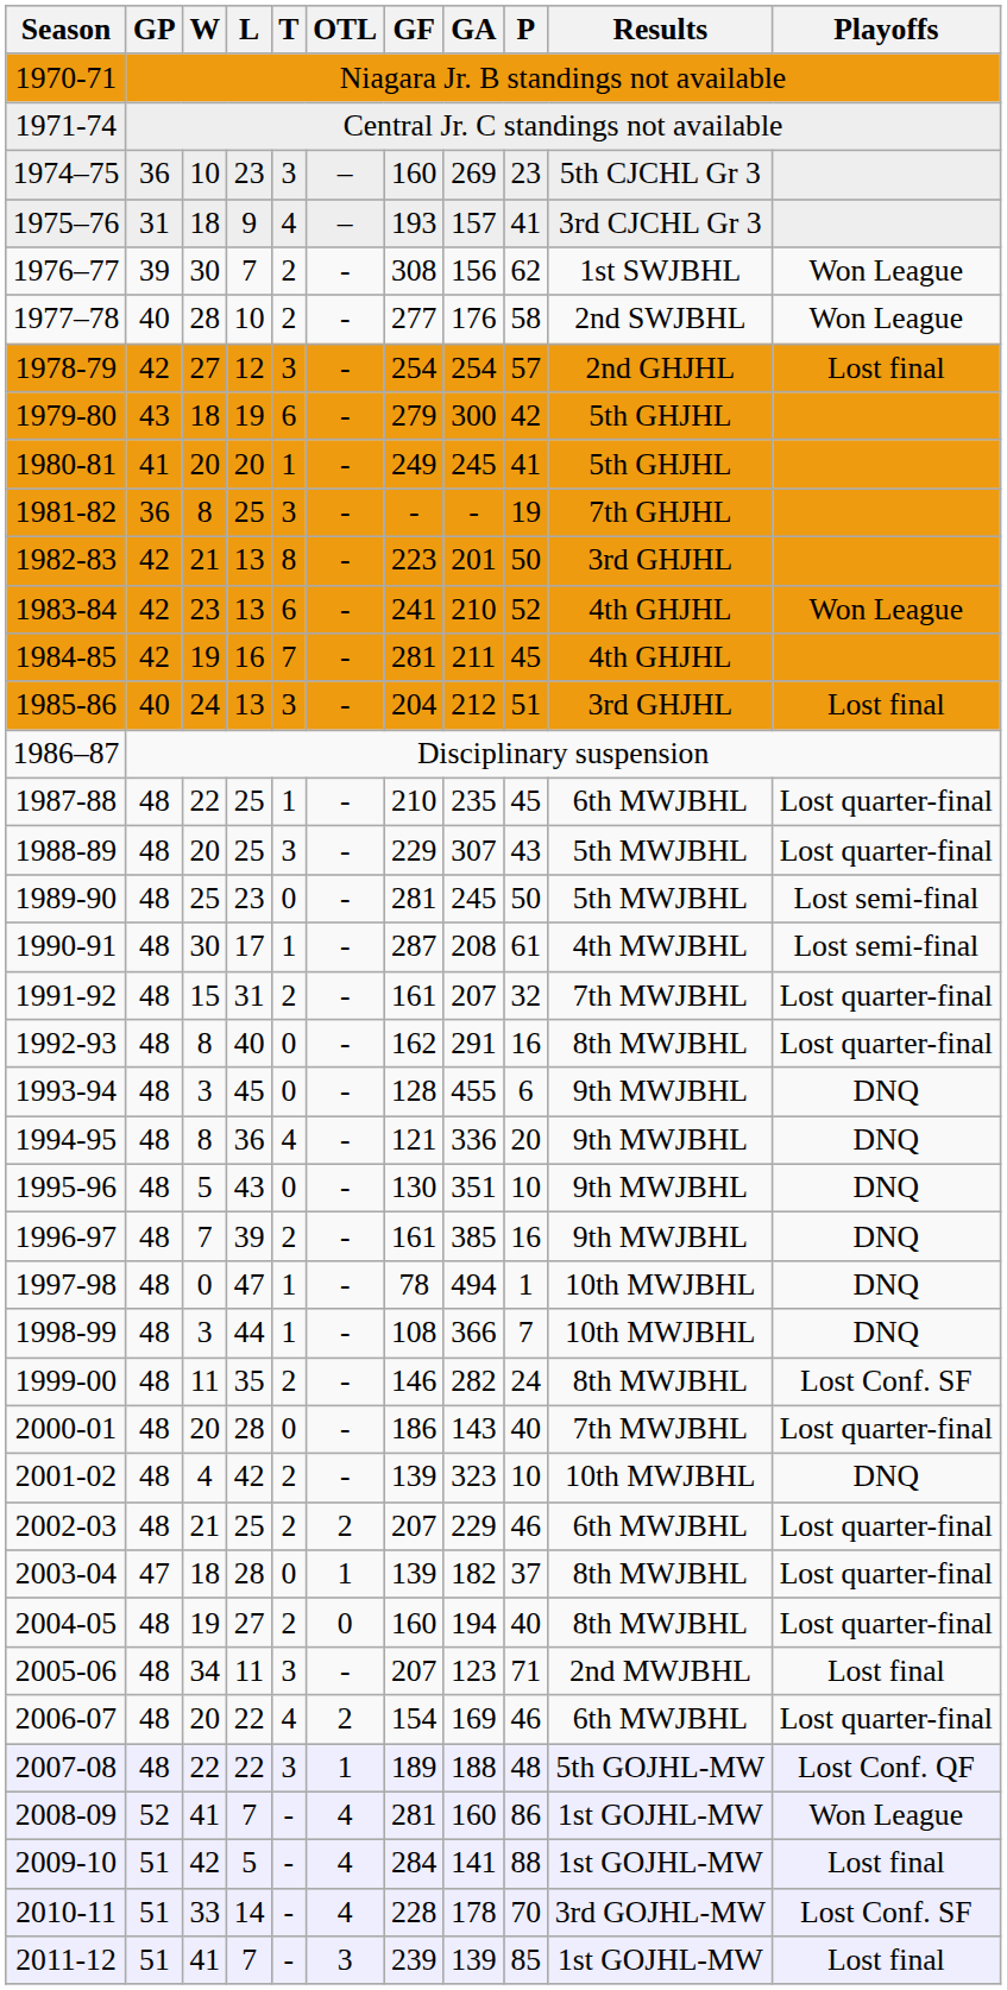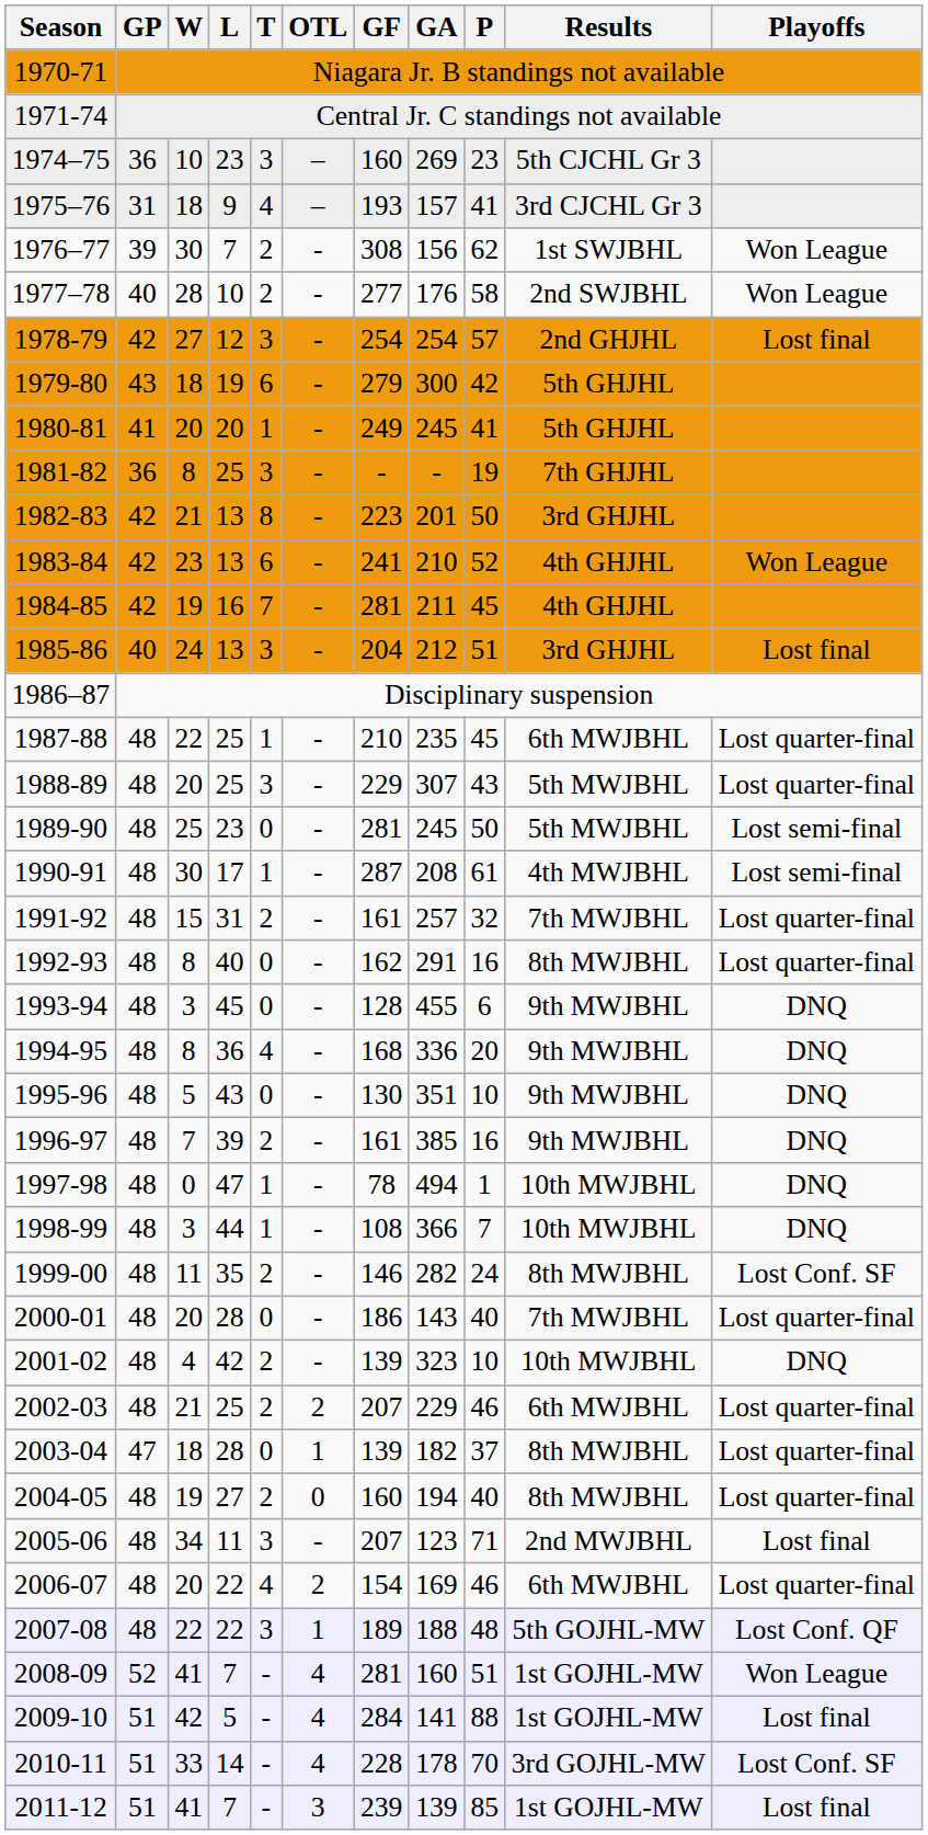 <table class="wikitable">
 <tr>
 <th>Season</th>
 <th>GP</th>
 <th>W</th>
 <th>L</th>
 <th>T</th>
 <th>OTL</th>
 <th>GF</th>
 <th>GA</th>
 <th>P</th>
 <th>Results</th>
 <th>Playoffs</th>
 </tr>
 <tr align="center" bgcolor="#EF9B0F">
 <td>1970-71</td>
 <td colspan="11">Niagara Jr. B standings not available</td>
 </tr>
 <tr align="center" bgcolor="#eeeeee">
 <td>1971-74</td>
 <td colspan="11">Central Jr. C standings not available</td>
 </tr>
 <tr align="center" bgcolor="#eeeeee">
 <td>1974–75</td>
 <td>36</td>
 <td>10</td>
 <td>23</td>
 <td>3</td>
 <td>–</td>
 <td>160</td>
 <td>269</td>
 <td>23</td>
 <td>5th CJCHL Gr 3</td>
 <td></td>
 </tr>
 <tr align="center" bgcolor="#eeeeee">
 <td>1975–76</td>
 <td>31</td>
 <td>18</td>
 <td>9</td>
 <td>4</td>
 <td>–</td>
 <td>193</td>
 <td>157</td>
 <td>41</td>
 <td>3rd CJCHL Gr 3</td>
 <td></td>
 </tr>
 <tr align="center">
 <td>1976–77</td>
 <td>39</td>
 <td>30</td>
 <td>7</td>
 <td>2</td>
 <td>-</td>
 <td>308</td>
 <td>156</td>
 <td>62</td>
 <td>1st SWJBHL</td>
 <td>Won League</td>
 </tr>
 <tr align="center">
 <td>1977–78</td>
 <td>40</td>
 <td>28</td>
 <td>10</td>
 <td>2</td>
 <td>-</td>
 <td>277</td>
 <td>176</td>
 <td>58</td>
 <td>2nd SWJBHL</td>
 <td>Won League</td>
 </tr>
 <tr align="center" bgcolor="#EF9B0F">
 <td>1978-79</td>
 <td>42</td>
 <td>27</td>
 <td>12</td>
 <td>3</td>
 <td>-</td>
 <td>254</td>
 <td>254</td>
 <td>57</td>
 <td>2nd GHJHL</td>
 <td>Lost final</td>
 </tr>
 <tr align="center" bgcolor="#EF9B0F">
 <td>1979-80</td>
 <td>43</td>
 <td>18</td>
 <td>19</td>
 <td>6</td>
 <td>-</td>
 <td>279</td>
 <td>300</td>
 <td>42</td>
 <td>5th GHJHL</td>
 <td></td>
 </tr>
 <tr align="center" bgcolor="#EF9B0F">
 <td>1980-81</td>
 <td>41</td>
 <td>20</td>
 <td>20</td>
 <td>1</td>
 <td>-</td>
 <td>249</td>
 <td>245</td>
 <td>41</td>
 <td>5th GHJHL</td>
 <td></td>
 </tr>
 <tr align="center" bgcolor="#EF9B0F">
 <td>1981-82</td>
 <td>36</td>
 <td>8</td>
 <td>25</td>
 <td>3</td>
 <td>-</td>
 <td>-</td>
 <td>-</td>
 <td>19</td>
 <td>7th GHJHL</td>
 <td></td>
 </tr>
 <tr align="center" bgcolor="#EF9B0F">
 <td>1982-83</td>
 <td>42</td>
 <td>21</td>
 <td>13</td>
 <td>8</td>
 <td>-</td>
 <td>223</td>
 <td>201</td>
 <td>50</td>
 <td>3rd GHJHL</td>
 <td></td>
 </tr>
 <tr align="center" bgcolor="#EF9B0F">
 <td>1983-84</td>
 <td>42</td>
 <td>23</td>
 <td>13</td>
 <td>6</td>
 <td>-</td>
 <td>241</td>
 <td>210</td>
 <td>52</td>
 <td>4th GHJHL</td>
 <td>Won League</td>
 </tr>
 <tr align="center" bgcolor="#EF9B0F">
 <td>1984-85</td>
 <td>42</td>
 <td>19</td>
 <td>16</td>
 <td>7</td>
 <td>-</td>
 <td>281</td>
 <td>211</td>
 <td>45</td>
 <td>4th GHJHL</td>
 <td></td>
 </tr>
 <tr align="center" bgcolor="#EF9B0F">
 <td>1985-86</td>
 <td>40</td>
 <td>24</td>
 <td>13</td>
 <td>3</td>
 <td>-</td>
 <td>204</td>
 <td>212</td>
 <td>51</td>
 <td>3rd GHJHL</td>
 <td>Lost final</td>
 </tr>
 <tr align="center">
 <td>1986–87</td>
 <td colspan="11">Disciplinary suspension</td>
 </tr>
 <tr align="center">
 <td>1987-88</td>
 <td>48</td>
 <td>22</td>
 <td>25</td>
 <td>1</td>
 <td>-</td>
 <td>210</td>
 <td>235</td>
 <td>45</td>
 <td>6th MWJBHL</td>
 <td>Lost quarter-final</td>
 </tr>
 <tr align="center">
 <td>1988-89</td>
 <td>48</td>
 <td>20</td>
 <td>25</td>
 <td>3</td>
 <td>-</td>
 <td>229</td>
 <td>307</td>
 <td>43</td>
 <td>5th MWJBHL</td>
 <td>Lost quarter-final</td>
 </tr>
 <tr align="center">
 <td>1989-90</td>
 <td>48</td>
 <td>25</td>
 <td>23</td>
 <td>0</td>
 <td>-</td>
 <td>281</td>
 <td>245</td>
 <td>50</td>
 <td>5th MWJBHL</td>
 <td>Lost semi-final</td>
 </tr>
 <tr align="center">
 <td>1990-91</td>
 <td>48</td>
 <td>30</td>
 <td>17</td>
 <td>1</td>
 <td>-</td>
 <td>287</td>
 <td>208</td>
 <td>61</td>
 <td>4th MWJBHL</td>
 <td>Lost semi-final</td>
 </tr>
 <tr align="center">
 <td>1991-92</td>
 <td>48</td>
 <td>15</td>
 <td>31</td>
 <td>2</td>
 <td>-</td>
 <td>161</td>
-<td>207</td>
+<td>257</td>
 <td>32</td>
 <td>7th MWJBHL</td>
 <td>Lost quarter-final</td>
 </tr>
 <tr align="center">
 <td>1992-93</td>
 <td>48</td>
 <td>8</td>
 <td>40</td>
 <td>0</td>
 <td>-</td>
 <td>162</td>
 <td>291</td>
 <td>16</td>
 <td>8th MWJBHL</td>
 <td>Lost quarter-final</td>
 </tr>
 <tr align="center">
 <td>1993-94</td>
 <td>48</td>
 <td>3</td>
 <td>45</td>
 <td>0</td>
 <td>-</td>
 <td>128</td>
 <td>455</td>
 <td>6</td>
 <td>9th MWJBHL</td>
 <td>DNQ</td>
 </tr>
 <tr align="center">
 <td>1994-95</td>
 <td>48</td>
 <td>8</td>
 <td>36</td>
 <td>4</td>
 <td>-</td>
-<td>121</td>
+<td>168</td>
 <td>336</td>
 <td>20</td>
 <td>9th MWJBHL</td>
 <td>DNQ</td>
 </tr>
 <tr align="center">
 <td>1995-96</td>
 <td>48</td>
 <td>5</td>
 <td>43</td>
 <td>0</td>
 <td>-</td>
 <td>130</td>
 <td>351</td>
 <td>10</td>
 <td>9th MWJBHL</td>
 <td>DNQ</td>
 </tr>
 <tr align="center">
 <td>1996-97</td>
 <td>48</td>
 <td>7</td>
 <td>39</td>
 <td>2</td>
 <td>-</td>
 <td>161</td>
 <td>385</td>
 <td>16</td>
 <td>9th MWJBHL</td>
 <td>DNQ</td>
 </tr>
 <tr align="center">
 <td>1997-98</td>
 <td>48</td>
 <td>0</td>
 <td>47</td>
 <td>1</td>
 <td>-</td>
 <td>78</td>
 <td>494</td>
 <td>1</td>
 <td>10th MWJBHL</td>
 <td>DNQ</td>
 </tr>
 <tr align="center">
 <td>1998-99</td>
 <td>48</td>
 <td>3</td>
 <td>44</td>
 <td>1</td>
 <td>-</td>
 <td>108</td>
 <td>366</td>
 <td>7</td>
 <td>10th MWJBHL</td>
 <td>DNQ</td>
 </tr>
 <tr align="center">
 <td>1999-00</td>
 <td>48</td>
 <td>11</td>
 <td>35</td>
 <td>2</td>
 <td>-</td>
 <td>146</td>
 <td>282</td>
 <td>24</td>
 <td>8th MWJBHL</td>
 <td>Lost Conf. SF</td>
 </tr>
 <tr align="center">
 <td>2000-01</td>
 <td>48</td>
 <td>20</td>
 <td>28</td>
 <td>0</td>
 <td>-</td>
 <td>186</td>
 <td>143</td>
 <td>40</td>
 <td>7th MWJBHL</td>
 <td>Lost quarter-final</td>
 </tr>
 <tr align="center">
 <td>2001-02</td>
 <td>48</td>
 <td>4</td>
 <td>42</td>
 <td>2</td>
 <td>-</td>
 <td>139</td>
 <td>323</td>
 <td>10</td>
 <td>10th MWJBHL</td>
 <td>DNQ</td>
 </tr>
 <tr align="center">
 <td>2002-03</td>
 <td>48</td>
 <td>21</td>
 <td>25</td>
 <td>2</td>
 <td>2</td>
 <td>207</td>
 <td>229</td>
 <td>46</td>
 <td>6th MWJBHL</td>
 <td>Lost quarter-final</td>
 </tr>
 <tr align="center">
 <td>2003-04</td>
 <td>47</td>
 <td>18</td>
 <td>28</td>
 <td>0</td>
 <td>1</td>
 <td>139</td>
 <td>182</td>
 <td>37</td>
 <td>8th MWJBHL</td>
 <td>Lost quarter-final</td>
 </tr>
 <tr align="center">
 <td>2004-05</td>
 <td>48</td>
 <td>19</td>
 <td>27</td>
 <td>2</td>
 <td>0</td>
 <td>160</td>
 <td>194</td>
 <td>40</td>
 <td>8th MWJBHL</td>
 <td>Lost quarter-final</td>
 </tr>
 <tr align="center">
 <td>2005-06</td>
 <td>48</td>
 <td>34</td>
 <td>11</td>
 <td>3</td>
 <td>-</td>
 <td>207</td>
 <td>123</td>
 <td>71</td>
 <td>2nd MWJBHL</td>
 <td>Lost final</td>
 </tr>
 <tr align="center">
 <td>2006-07</td>
 <td>48</td>
 <td>20</td>
 <td>22</td>
 <td>4</td>
 <td>2</td>
 <td>154</td>
 <td>169</td>
 <td>46</td>
 <td>6th MWJBHL</td>
 <td>Lost quarter-final</td>
 </tr>
 <tr align="center" bgcolor="#eeeeff">
 <td>2007-08</td>
 <td>48</td>
 <td>22</td>
 <td>22</td>
 <td>3</td>
 <td>1</td>
 <td>189</td>
 <td>188</td>
 <td>48</td>
 <td>5th GOJHL-MW</td>
 <td>Lost Conf. QF</td>
 </tr>
 <tr align="center" bgcolor="#eeeeff">
 <td>2008-09</td>
 <td>52</td>
 <td>41</td>
 <td>7</td>
 <td>-</td>
 <td>4</td>
 <td>281</td>
 <td>160</td>
-<td>86</td>
+<td>51</td>
 <td>1st GOJHL-MW</td>
 <td>Won League</td>
 </tr>
 <tr align="center" bgcolor="#eeeeff">
 <td>2009-10</td>
 <td>51</td>
 <td>42</td>
 <td>5</td>
 <td>-</td>
 <td>4</td>
 <td>284</td>
 <td>141</td>
 <td>88</td>
 <td>1st GOJHL-MW</td>
 <td>Lost final</td>
 </tr>
 <tr align="center" bgcolor="#eeeeff">
 <td>2010-11</td>
 <td>51</td>
 <td>33</td>
 <td>14</td>
 <td>-</td>
 <td>4</td>
 <td>228</td>
 <td>178</td>
 <td>70</td>
 <td>3rd GOJHL-MW</td>
 <td>Lost Conf. SF</td>
 </tr>
 <tr align="center" bgcolor="#eeeeff">
 <td>2011-12</td>
 <td>51</td>
 <td>41</td>
 <td>7</td>
 <td>-</td>
 <td>3</td>
 <td>239</td>
 <td>139</td>
 <td>85</td>
 <td>1st GOJHL-MW</td>
 <td>Lost final</td>
 </tr>
 </table>
